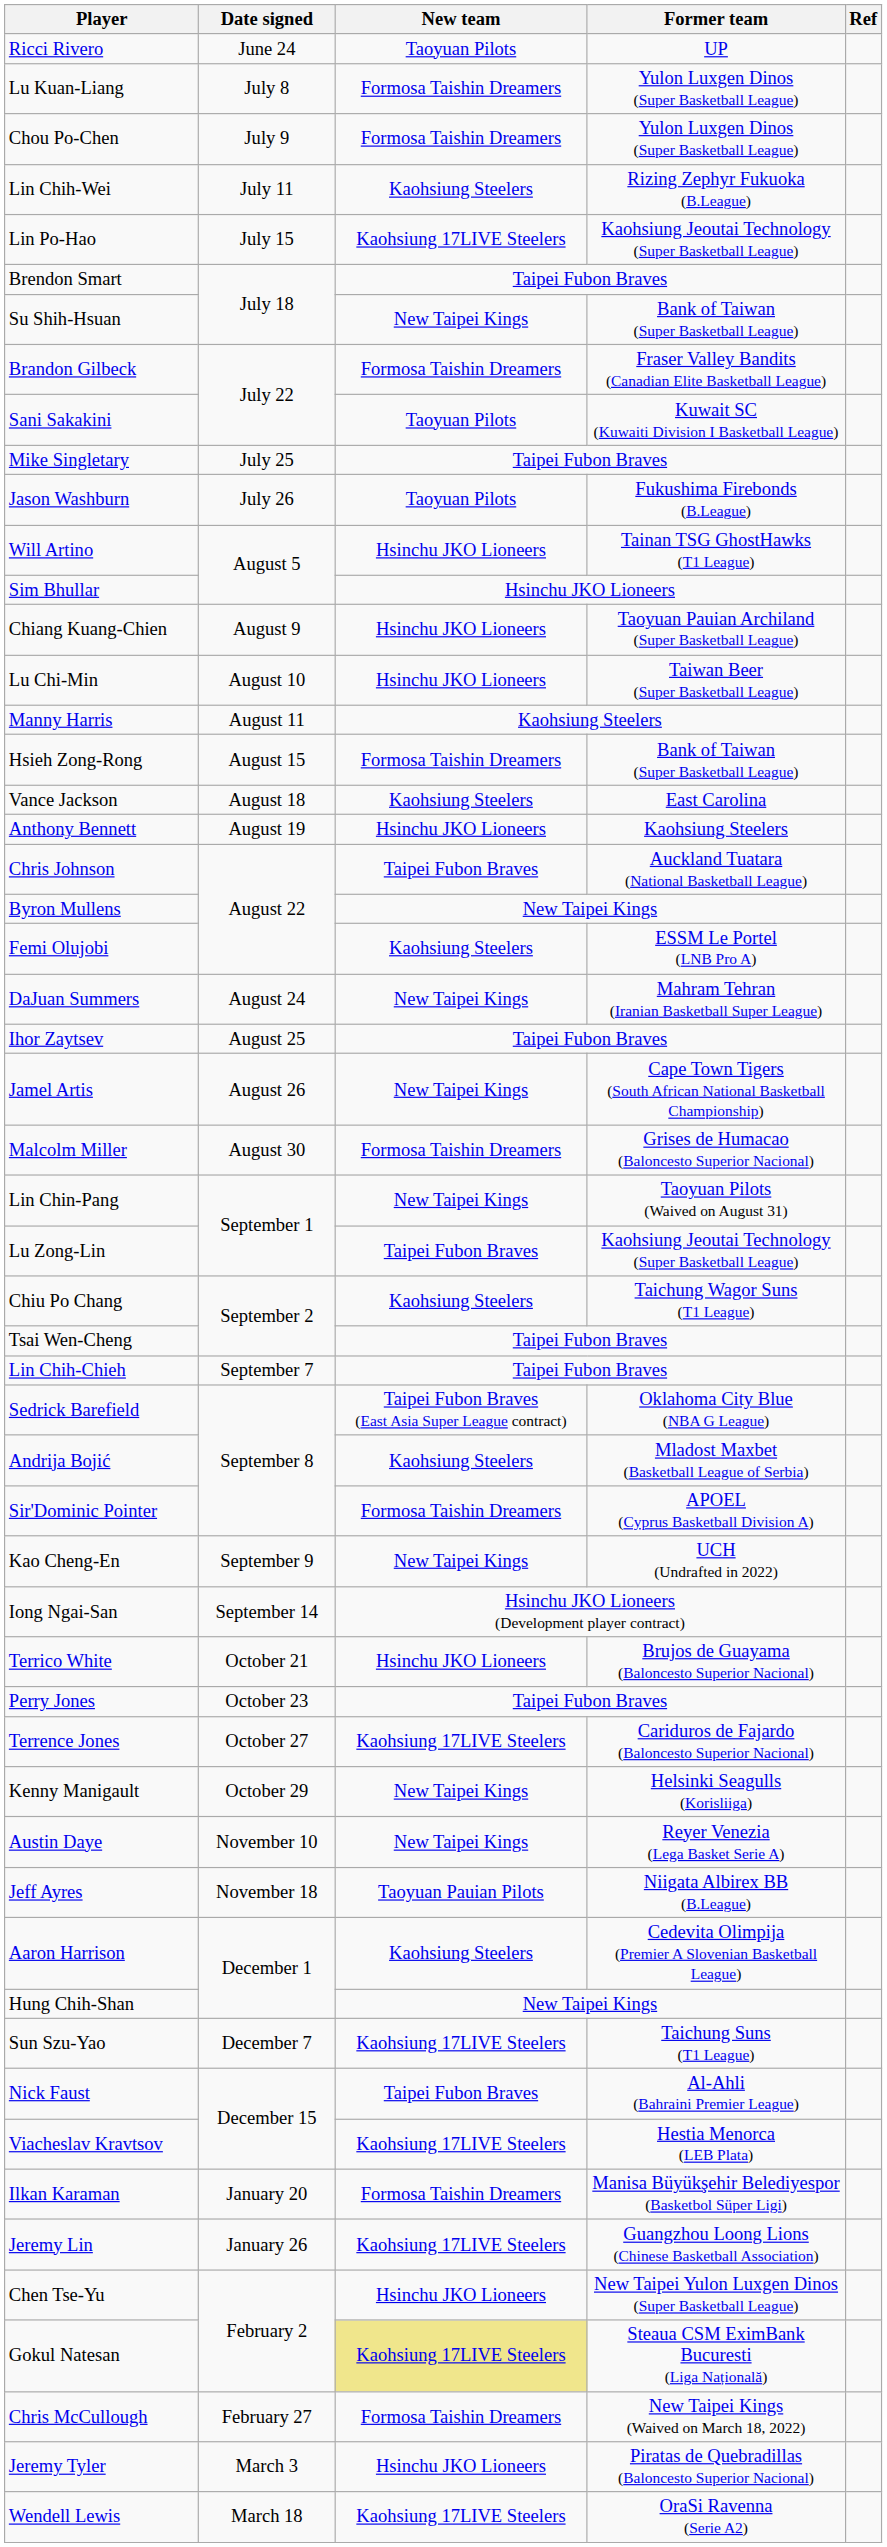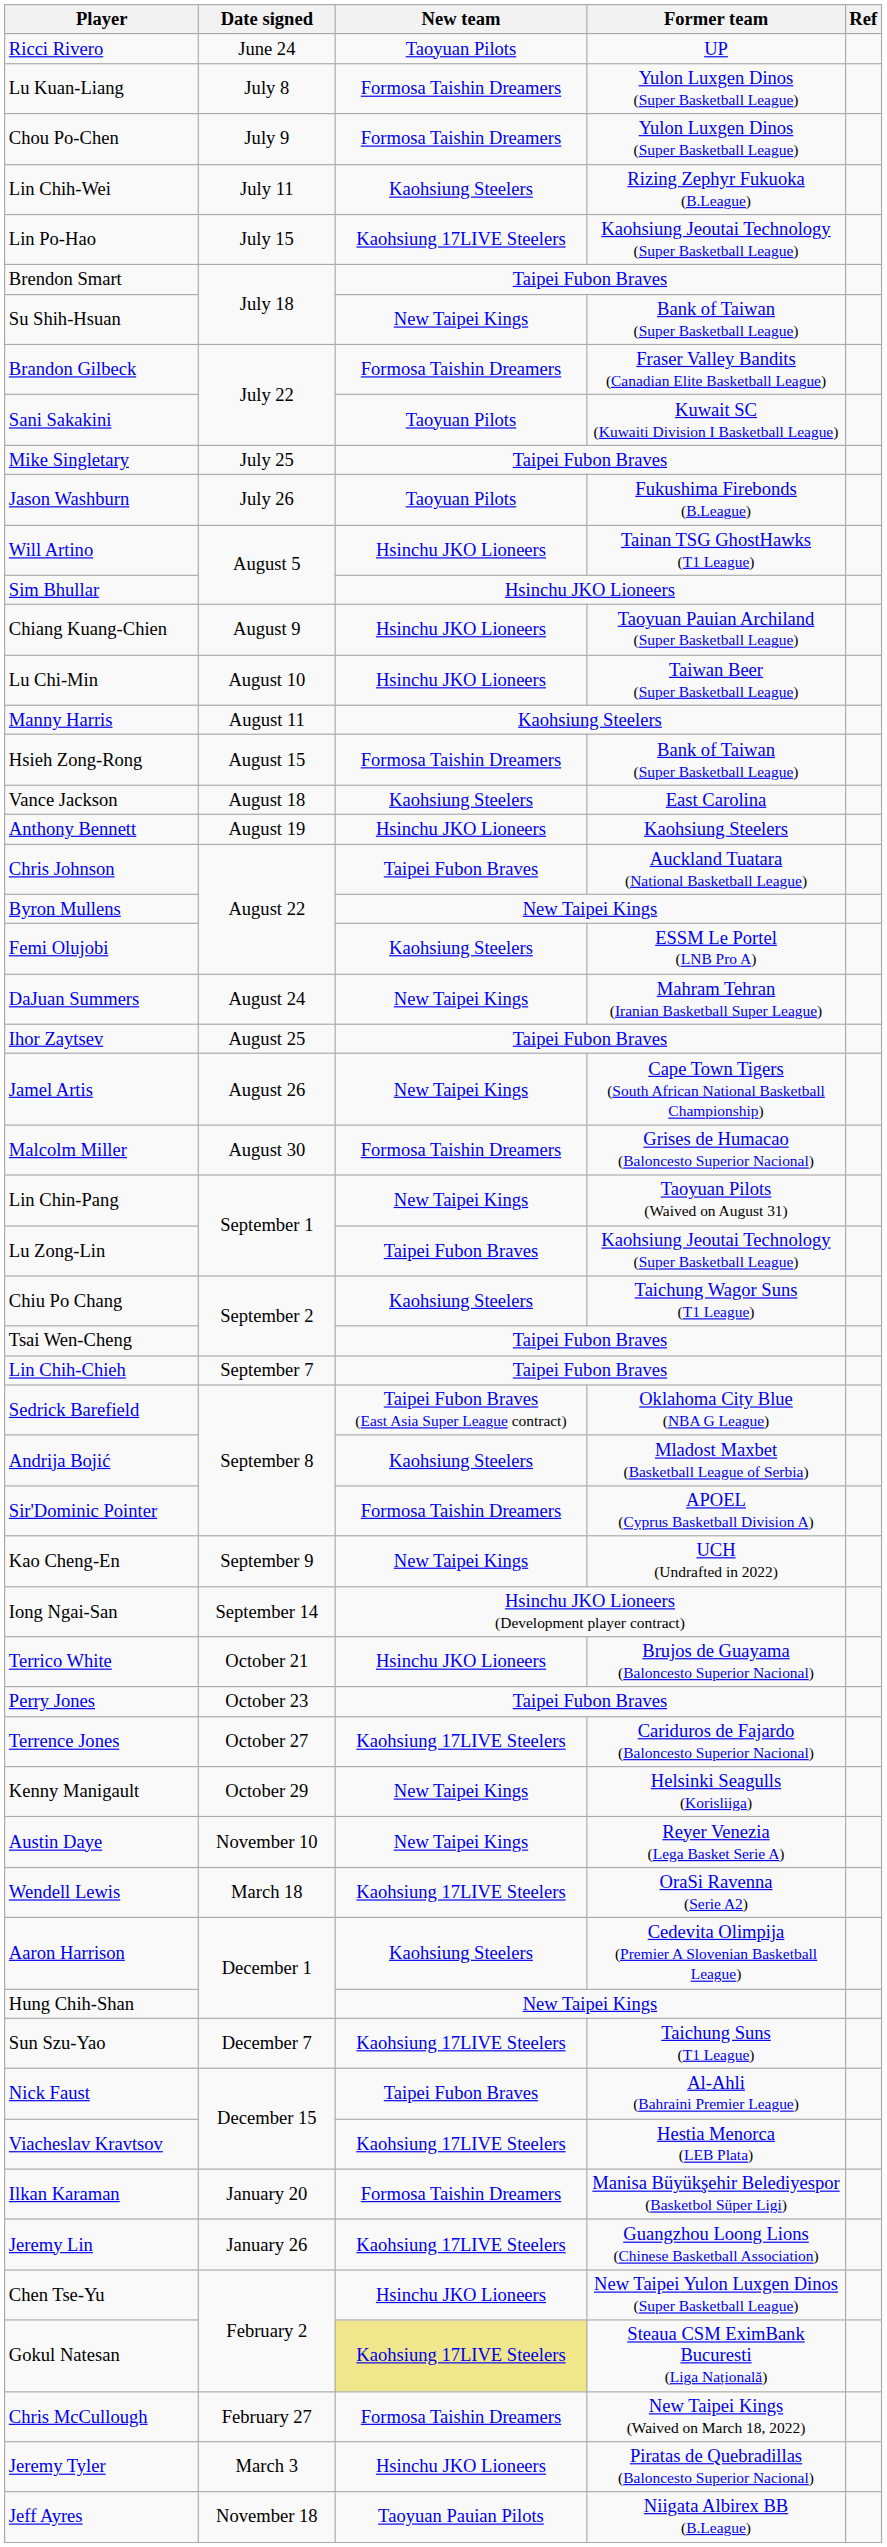 <table class="wikitable sortable" style="text-align:center">
 <tr>
 <th style="width:160px">Player</th>
 <th style="width:110px">Date signed</th>
 <th style="width:210px">New team</th>
 <th style="width:215px">Former team</th>
 <th class="unsortable">Ref</th>
 </tr>
 <tr>
 <td align="left"><a href='#'>Ricci Rivero</a></td>
 <td align="center">June 24</td>
 <td align="center"><a href='#'>Taoyuan Pilots</a></td>
 <td align="center"><a href='#'>UP</a></td>
 <td align="center"></td>
 </tr>
 <tr>
 <td align="left">Lu Kuan-Liang</td>
 <td align="center">July 8</td>
 <td align="center"><a href='#'>Formosa Taishin Dreamers</a></td>
 <td align="center"><a href='#'>Yulon Luxgen Dinos</a><br><small>(<a href='#'>Super Basketball League</a>)</small></td>
 <td align="center"></td>
 </tr>
 <tr>
 <td align="left">Chou Po-Chen</td>
 <td align="center">July 9</td>
 <td align="center"><a href='#'>Formosa Taishin Dreamers</a></td>
 <td align="center"><a href='#'>Yulon Luxgen Dinos</a><br><small>(<a href='#'>Super Basketball League</a>)</small></td>
 <td align="center"></td>
 </tr>
 <tr>
 <td align="left">Lin Chih-Wei</td>
 <td align="center">July 11</td>
 <td align="center"><a href='#'>Kaohsiung Steelers</a></td>
 <td align="center"><a href='#'>Rizing Zephyr Fukuoka</a><br><small>(<a href='#'>B.League</a>)</small></td>
 <td align="center"></td>
 </tr>
 <tr>
 <td align="left">Lin Po-Hao</td>
 <td align="center">July 15</td>
 <td align="center"><a href='#'>Kaohsiung 17LIVE Steelers</a></td>
 <td align="center"><a href='#'>Kaohsiung Jeoutai Technology</a><br><small>(<a href='#'>Super Basketball League</a>)</small></td>
 <td align="center"></td>
 </tr>
 <tr>
 <td align="left">Brendon Smart</td>
 <td rowspan=2 align="center">July 18</td>
 <td colspan=2 align="center"><a href='#'>Taipei Fubon Braves</a></td>
 <td align="center"></td>
 </tr>
 <tr>
 <td align="left">Su Shih-Hsuan</td>
 <td align="center"><a href='#'>New Taipei Kings</a></td>
 <td align="center"><a href='#'>Bank of Taiwan</a><br><small>(<a href='#'>Super Basketball League</a>)</small></td>
 <td align="center"></td>
 </tr>
 <tr>
 <td align="left"><a href='#'>Brandon Gilbeck</a></td>
 <td rowspan=2 align="center">July 22</td>
 <td align="center"><a href='#'>Formosa Taishin Dreamers</a></td>
 <td align="center"><a href='#'>Fraser Valley Bandits</a><br><small>(<a href='#'>Canadian Elite Basketball League</a>)</small></td>
 <td align="center"></td>
 </tr>
 <tr>
 <td align="left"><a href='#'>Sani Sakakini</a></td>
 <td align="center"><a href='#'>Taoyuan Pilots</a></td>
 <td align="center"><a href='#'>Kuwait SC</a><br><small>(<a href='#'>Kuwaiti Division I Basketball League</a>)</small></td>
 <td align="center"></td>
 </tr>
 <tr>
 <td align="left"><a href='#'>Mike Singletary</a></td>
 <td align="center">July 25</td>
 <td colspan=2 align="center"><a href='#'>Taipei Fubon Braves</a></td>
 <td align="center"></td>
 </tr>
 <tr>
 <td align="left"><a href='#'>Jason Washburn</a></td>
 <td align="center">July 26</td>
 <td align="center"><a href='#'>Taoyuan Pilots</a></td>
 <td align="center"><a href='#'>Fukushima Firebonds</a><br><small>(<a href='#'>B.League</a>)</small></td>
 <td align="center"></td>
 </tr>
 <tr>
 <td align="left"><a href='#'>Will Artino</a></td>
 <td rowspan=2 align="center">August 5</td>
 <td align="center"><a href='#'>Hsinchu JKO Lioneers</a></td>
 <td align="center"><a href='#'>Tainan TSG GhostHawks</a><br><small>(<a href='#'>T1 League</a>)</small></td>
 <td align="center"></td>
 </tr>
 <tr>
 <td align="left"><a href='#'>Sim Bhullar</a></td>
 <td colspan=2 align="center"><a href='#'>Hsinchu JKO Lioneers</a></td>
 <td align="center"></td>
 </tr>
 <tr>
 <td align="left">Chiang Kuang-Chien</td>
 <td align="center">August 9</td>
 <td align="center"><a href='#'>Hsinchu JKO Lioneers</a></td>
 <td align="center"><a href='#'>Taoyuan Pauian Archiland</a><br><small>(<a href='#'>Super Basketball League</a>)</small></td>
 <td align="center"></td>
 </tr>
 <tr>
 <td align="left">Lu Chi-Min</td>
 <td align="center">August 10</td>
 <td align="center"><a href='#'>Hsinchu JKO Lioneers</a></td>
 <td align="center"><a href='#'>Taiwan Beer</a><br><small>(<a href='#'>Super Basketball League</a>)</small></td>
 <td align="center"></td>
 </tr>
 <tr>
 <td align="left"><a href='#'>Manny Harris</a></td>
 <td align="center">August 11</td>
 <td colspan=2 align="center"><a href='#'>Kaohsiung Steelers</a></td>
 <td align="center"></td>
 </tr>
 <tr>
 <td align="left">Hsieh Zong-Rong</td>
 <td align="center">August 15</td>
 <td align="center"><a href='#'>Formosa Taishin Dreamers</a></td>
 <td align="center"><a href='#'>Bank of Taiwan</a><br><small>(<a href='#'>Super Basketball League</a>)</small></td>
 <td align="center"></td>
 </tr>
 <tr>
 <td align="left">Vance Jackson</td>
 <td align="center">August 18</td>
 <td align="center"><a href='#'>Kaohsiung Steelers</a></td>
 <td align="center"><a href='#'>East Carolina</a></td>
 <td align="center"></td>
 </tr>
 <tr>
 <td align="left"><a href='#'>Anthony Bennett</a></td>
 <td align="center">August 19</td>
 <td align="center"><a href='#'>Hsinchu JKO Lioneers</a></td>
 <td align="center"><a href='#'>Kaohsiung Steelers</a></td>
 <td align="center"></td>
 </tr>
 <tr>
 <td align="left"><a href='#'>Chris Johnson</a></td>
 <td rowspan=3 align="center">August 22</td>
 <td align="center"><a href='#'>Taipei Fubon Braves</a></td>
 <td align="center"><a href='#'>Auckland Tuatara</a><br><small>(<a href='#'>National Basketball League</a>)</small></td>
 <td align="center"></td>
 </tr>
 <tr>
 <td align="left"><a href='#'>Byron Mullens</a></td>
 <td colspan=2 align="center"><a href='#'>New Taipei Kings</a></td>
 <td align="center"></td>
 </tr>
 <tr>
 <td align="left"><a href='#'>Femi Olujobi</a></td>
 <td align="center"><a href='#'>Kaohsiung Steelers</a></td>
 <td align="center"><a href='#'>ESSM Le Portel</a><br><small>(<a href='#'>LNB Pro A</a>)</small></td>
 <td align="center"></td>
 </tr>
 <tr>
 <td align="left"><a href='#'>DaJuan Summers</a></td>
 <td align="center">August 24</td>
 <td align="center"><a href='#'>New Taipei Kings</a></td>
 <td align="center"><a href='#'>Mahram Tehran</a><br><small>(<a href='#'>Iranian Basketball Super League</a>)</small></td>
 <td align="center"></td>
 </tr>
 <tr>
 <td align="left"><a href='#'>Ihor Zaytsev</a></td>
 <td align="center">August 25</td>
 <td colspan=2 align="center"><a href='#'>Taipei Fubon Braves</a></td>
 <td align="center"></td>
 </tr>
 <tr>
 <td align="left"><a href='#'>Jamel Artis</a></td>
 <td align="center">August 26</td>
 <td align="center"><a href='#'>New Taipei Kings</a></td>
 <td align="center"><a href='#'>Cape Town Tigers</a><br><small>(<a href='#'>South African National Basketball Championship</a>)</small></td>
 <td align="center"></td>
 </tr>
 <tr>
 <td align="left"><a href='#'>Malcolm Miller</a></td>
 <td align="center">August 30</td>
 <td align="center"><a href='#'>Formosa Taishin Dreamers</a></td>
 <td align="center"><a href='#'>Grises de Humacao</a><br><small>(<a href='#'>Baloncesto Superior Nacional</a>)</small></td>
 <td align="center"></td>
 </tr>
 <tr>
 <td align="left">Lin Chin-Pang</td>
 <td rowspan=2 align="center">September 1</td>
 <td align="center"><a href='#'>New Taipei Kings</a></td>
 <td align="center"><a href='#'>Taoyuan Pilots</a><br><small>(Waived on August 31)</small></td>
 <td align="center"></td>
 </tr>
 <tr>
 <td align="left">Lu Zong-Lin</td>
 <td align="center"><a href='#'>Taipei Fubon Braves</a></td>
 <td align="center"><a href='#'>Kaohsiung Jeoutai Technology</a><br><small>(<a href='#'>Super Basketball League</a>)</small></td>
 <td align="center"></td>
 </tr>
 <tr>
 <td align="left">Chiu Po Chang</td>
 <td rowspan=2 align="center">September 2</td>
 <td align="center"><a href='#'>Kaohsiung Steelers</a></td>
 <td align="center"><a href='#'>Taichung Wagor Suns</a><br><small>(<a href='#'>T1 League</a>)</small></td>
 <td align="center"></td>
 </tr>
 <tr>
 <td align="left">Tsai Wen-Cheng</td>
 <td colspan=2 align="center"><a href='#'>Taipei Fubon Braves</a></td>
 <td align="center"></td>
 </tr>
 <tr>
 <td align="left"><a href='#'>Lin Chih-Chieh</a></td>
 <td align="center">September 7</td>
 <td colspan=2 align="center"><a href='#'>Taipei Fubon Braves</a></td>
 <td align="center"></td>
 </tr>
 <tr>
 <td align="left"><a href='#'>Sedrick Barefield</a></td>
 <td rowspan=3 align="center">September 8</td>
 <td align="center"><a href='#'>Taipei Fubon Braves</a><br><small>(<a href='#'>East Asia Super League</a> contract)</small></td>
 <td align="center"><a href='#'>Oklahoma City Blue</a><br><small>(<a href='#'>NBA G League</a>)</small></td>
 <td align="center"></td>
 </tr>
 <tr>
 <td align="left"><a href='#'>Andrija Bojić</a></td>
 <td align="center"><a href='#'>Kaohsiung Steelers</a></td>
 <td align="center"><a href='#'>Mladost Maxbet</a><br><small>(<a href='#'>Basketball League of Serbia</a>)</small></td>
 <td align="center"></td>
 </tr>
 <tr>
 <td align="left"><a href='#'>Sir'Dominic Pointer</a></td>
 <td align="center"><a href='#'>Formosa Taishin Dreamers</a></td>
 <td align="center"><a href='#'>APOEL</a><br><small>(<a href='#'>Cyprus Basketball Division A</a>)</small></td>
 <td align="center"></td>
 </tr>
 <tr>
 <td align="left">Kao Cheng-En</td>
 <td align="center">September 9</td>
 <td align="center"><a href='#'>New Taipei Kings</a></td>
 <td align="center"><a href='#'>UCH</a><br><small>(Undrafted in 2022)</small></td>
 <td align="center"></td>
 </tr>
 <tr>
 <td align="left">Iong Ngai-San</td>
 <td align="center">September 14</td>
 <td colspan=2 align="center"><a href='#'>Hsinchu JKO Lioneers</a><br><small>(Development player contract)</small></td>
 <td align="center"></td>
 </tr>
 <tr>
 <td align="left"><a href='#'>Terrico White</a></td>
 <td align="center">October 21</td>
 <td align="center"><a href='#'>Hsinchu JKO Lioneers</a></td>
 <td align="center"><a href='#'>Brujos de Guayama</a><br><small>(<a href='#'>Baloncesto Superior Nacional</a>)</small></td>
 <td align="center"></td>
 </tr>
 <tr>
 <td align="left"><a href='#'>Perry Jones</a></td>
 <td align="center">October 23</td>
 <td colspan=2 align="center"><a href='#'>Taipei Fubon Braves</a></td>
 <td align="center"></td>
 </tr>
 <tr>
 <td align="left"><a href='#'>Terrence Jones</a></td>
 <td align="center">October 27</td>
 <td align="center"><a href='#'>Kaohsiung 17LIVE Steelers</a></td>
 <td align="center"><a href='#'>Cariduros de Fajardo</a><br><small>(<a href='#'>Baloncesto Superior Nacional</a>)</small></td>
 <td align="center"></td>
 </tr>
 <tr>
 <td align="left">Kenny Manigault</td>
 <td align="center">October 29</td>
 <td align="center"><a href='#'>New Taipei Kings</a></td>
 <td align="center"><a href='#'>Helsinki Seagulls</a><br><small>(<a href='#'>Korisliiga</a>)</small></td>
 <td align="center"></td>
 </tr>
 <tr>
 <td align="left"><a href='#'>Austin Daye</a></td>
 <td align="center">November 10</td>
 <td align="center"><a href='#'>New Taipei Kings</a></td>
 <td align="center"><a href='#'>Reyer Venezia</a><br><small>(<a href='#'>Lega Basket Serie A</a>)</small></td>
 <td align="center"></td>
 </tr>
 <tr>
-<td align="left"><a href='#'>Jeff Ayres</a></td>
-<td align="center">November 18</td>
-<td align="center"><a href='#'>Taoyuan Pauian Pilots</a></td>
-<td align="center"><a href='#'>Niigata Albirex BB</a><br><small>(<a href='#'>B.League</a>)</small></td>
+<td align="left"><a href='#'>Wendell Lewis</a></td>
+<td align="center">March 18</td>
+<td align="center"><a href='#'>Kaohsiung 17LIVE Steelers</a></td>
+<td align="center"><a href='#'>OraSi Ravenna</a><br><small>(<a href='#'>Serie A2</a>)</small></td>
 <td align="center"></td>
 </tr>
 <tr>
 <td align="left"><a href='#'>Aaron Harrison</a></td>
 <td rowspan=2 align="center">December 1</td>
 <td align="center"><a href='#'>Kaohsiung Steelers</a></td>
 <td align="center"><a href='#'>Cedevita Olimpija</a><br><small>(<a href='#'>Premier A Slovenian Basketball League</a>)</small></td>
 <td align="center"></td>
 </tr>
 <tr>
 <td align="left">Hung Chih-Shan</td>
 <td colspan=2 align="center"><a href='#'>New Taipei Kings</a></td>
 <td align="center"></td>
 </tr>
 <tr>
 <td align="left">Sun Szu-Yao</td>
 <td align="center">December 7</td>
 <td align="center"><a href='#'>Kaohsiung 17LIVE Steelers</a></td>
 <td align="center"><a href='#'>Taichung Suns</a><br><small>(<a href='#'>T1 League</a>)</small></td>
 <td align="center"></td>
 </tr>
 <tr>
 <td align="left"><a href='#'>Nick Faust</a></td>
 <td align="center" rowspan=2>December 15</td>
 <td align="center"><a href='#'>Taipei Fubon Braves</a></td>
 <td align="center"><a href='#'>Al-Ahli</a><br><small>(<a href='#'>Bahraini Premier League</a>)</small></td>
 <td align="center"></td>
 </tr>
 <tr>
 <td align="left"><a href='#'>Viacheslav Kravtsov</a></td>
 <td align="center"><a href='#'>Kaohsiung 17LIVE Steelers</a></td>
 <td align="center"><a href='#'>Hestia Menorca</a><br><small>(<a href='#'>LEB Plata</a>)</small></td>
 <td align="center"></td>
 </tr>
 <tr>
 <td align="left"><a href='#'>Ilkan Karaman</a></td>
 <td align="center">January 20</td>
 <td align="center"><a href='#'>Formosa Taishin Dreamers</a></td>
 <td align="center"><a href='#'>Manisa Büyükşehir Belediyespor</a><br><small>(<a href='#'>Basketbol Süper Ligi</a>)</small></td>
 <td align="center"></td>
 </tr>
 <tr>
 <td align="left"><a href='#'>Jeremy Lin</a></td>
 <td align="center">January 26</td>
 <td align="center"><a href='#'>Kaohsiung 17LIVE Steelers</a></td>
 <td align="center"><a href='#'>Guangzhou Loong Lions</a><br><small>(<a href='#'>Chinese Basketball Association</a>)</small></td>
 <td align="center"></td>
 </tr>
 <tr>
 <td align="left">Chen Tse-Yu</td>
 <td rowspan=2 align="center">February 2</td>
 <td align="center"><a href='#'>Hsinchu JKO Lioneers</a></td>
 <td align="center"><a href='#'>New Taipei Yulon Luxgen Dinos</a><br><small>(<a href='#'>Super Basketball League</a>)</small></td>
 <td align="center"></td>
 </tr>
 <tr>
 <td align="left">Gokul Natesan</td>
 <td align="center" style="background: khaki;"><a href='#'>Kaohsiung 17LIVE Steelers</a></td>
 <td align="center"><a href='#'>Steaua CSM EximBank Bucuresti</a><br><small>(<a href='#'>Liga Națională</a>)</small></td>
 <td align="center"></td>
 </tr>
 <tr>
 <td align="left"><a href='#'>Chris McCullough</a></td>
 <td align="center">February 27</td>
 <td align="center"><a href='#'>Formosa Taishin Dreamers</a></td>
 <td align="center"><a href='#'>New Taipei Kings</a><br><small>(Waived on March 18, 2022)</small></td>
 <td align="center"></td>
 </tr>
 <tr>
 <td align="left"><a href='#'>Jeremy Tyler</a></td>
 <td align="center">March 3</td>
 <td align="center"><a href='#'>Hsinchu JKO Lioneers</a></td>
 <td align="center"><a href='#'>Piratas de Quebradillas</a><br><small>(<a href='#'>Baloncesto Superior Nacional</a>)</small></td>
 <td align="center"></td>
 </tr>
 <tr>
-<td align="left"><a href='#'>Wendell Lewis</a></td>
-<td align="center">March 18</td>
-<td align="center"><a href='#'>Kaohsiung 17LIVE Steelers</a></td>
-<td align="center"><a href='#'>OraSi Ravenna</a><br><small>(<a href='#'>Serie A2</a>)</small></td>
+<td align="left"><a href='#'>Jeff Ayres</a></td>
+<td align="center">November 18</td>
+<td align="center"><a href='#'>Taoyuan Pauian Pilots</a></td>
+<td align="center"><a href='#'>Niigata Albirex BB</a><br><small>(<a href='#'>B.League</a>)</small></td>
 <td align="center"></td>
 </tr>
 <tr>
 </tr>
 </table>
